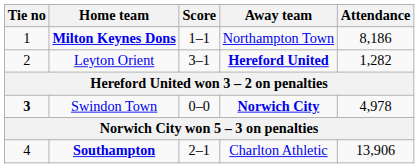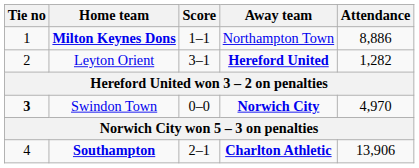 <table class="wikitable" style="text-align: center">
 <tr>
 <th>Tie no</th>
 <th>Home team</th>
 <th>Score</th>
 <th>Away team</th>
 <th>Attendance</th>
 </tr>
 <tr>
 <td>1</td>
 <td><strong><a href='#'>Milton Keynes Dons</a></strong></td>
 <td>1–1</td>
 <td><a href='#'>Northampton Town</a></td>
-<td>8,186</td>
+<td>8,886</td>
 </tr>
 <tr>
 <td>2</td>
 <td><a href='#'>Leyton Orient</a></td>
 <td>3–1</td>
 <td><strong><a href='#'>Hereford United</a></strong></td>
 <td>1,282</td>
 </tr>
 <tr>
 <th colspan="5">Hereford United won 3 – 2 on penalties</th>
 </tr>
 <tr>
 <td><strong>3</strong></td>
 <td><a href='#'>Swindon Town</a></td>
 <td>0–0</td>
 <td><strong><a href='#'>Norwich City</a></strong></td>
-<td>4,978</td>
+<td>4,970</td>
 </tr>
 <tr>
 <th colspan="5">Norwich City won 5 – 3 on penalties</th>
 </tr>
 <tr>
 <td>4</td>
 <td><strong><a href='#'>Southampton</a></strong></td>
 <td>2–1</td>
-<td><a href='#'>Charlton Athletic</a></td>
+<td><strong><a href='#'>Charlton Athletic</a></strong></td>
 <td>13,906</td>
 </tr>
 </table>
